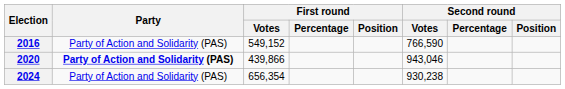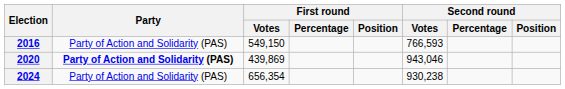 <table class="wikitable" style="width:100%;">
 <tr>
 <th rowspan="2">Election</th>
 <th rowspan="2">Party</th>
 <th colspan="3">First round</th>
 <th colspan="3">Second round</th>
 </tr>
 <tr>
 <th>Votes</th>
 <th>Percentage</th>
 <th>Position</th>
 <th>Votes</th>
 <th>Percentage</th>
 <th>Position</th>
 </tr>
 <tr style="text-align:center;">
 <th><a href='#'>2016</a></th>
 <td><a href='#'>Party of Action and Solidarity</a> (PAS)</td>
-<td>549,152</td>
+<td>549,150</td>
 <td></td>
 <td></td>
-<td>766,590</td>
+<td>766,593</td>
 <td></td>
 <td></td>
 </tr>
 <tr style="text-align:center;">
 <th><a href='#'>2020</a></th>
 <td><strong><a href='#'>Party of Action and Solidarity</a> (PAS)</strong></td>
-<td>439,866</td>
+<td>439,869</td>
 <td></td>
 <td></td>
 <td>943,046</td>
 <td></td>
 <td></td>
 </tr>
 <tr style="text-align:center;">
 <th><a href='#'>2024</a></th>
 <td><a href='#'>Party of Action and Solidarity</a> (PAS)</td>
 <td>656,354</td>
 <td></td>
 <td></td>
 <td>930,238</td>
 <td></td>
 <td></td>
 </tr>
 </table>
